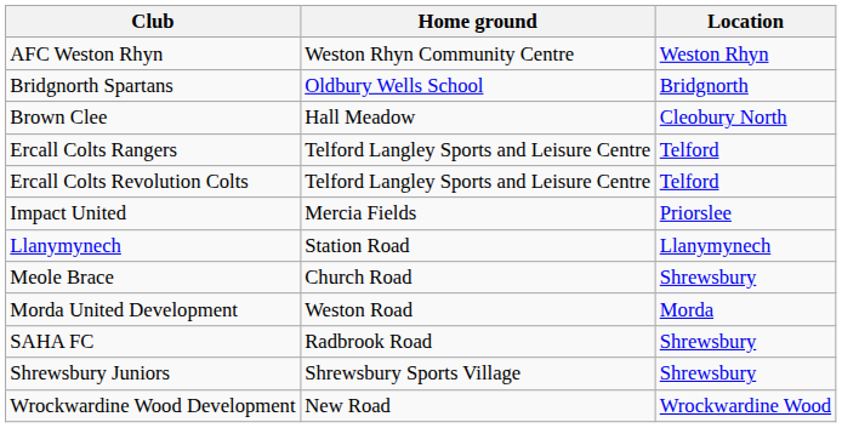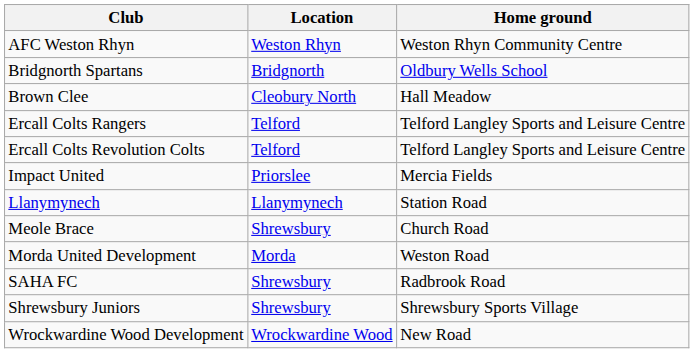 <table class="wikitable">
 <tr>
 <th>Club</th>
+<th>Location</th>
 <th>Home ground</th>
-<th>Location</th>
 </tr>
 <tr>
 <td>AFC Weston Rhyn</td>
+<td><a href='#'>Weston Rhyn</a></td>
 <td>Weston Rhyn Community Centre</td>
-<td><a href='#'>Weston Rhyn</a></td>
 </tr>
 <tr>
 <td>Bridgnorth Spartans</td>
+<td><a href='#'>Bridgnorth</a></td>
 <td><a href='#'>Oldbury Wells School</a></td>
-<td><a href='#'>Bridgnorth</a></td>
 </tr>
 <tr>
 <td>Brown Clee</td>
+<td><a href='#'>Cleobury North</a></td>
 <td>Hall Meadow</td>
-<td><a href='#'>Cleobury North</a></td>
 </tr>
 <tr>
 <td>Ercall Colts Rangers</td>
+<td><a href='#'>Telford</a></td>
 <td>Telford Langley Sports and Leisure Centre</td>
-<td><a href='#'>Telford</a></td>
 </tr>
 <tr>
 <td>Ercall Colts Revolution Colts</td>
+<td><a href='#'>Telford</a></td>
 <td>Telford Langley Sports and Leisure Centre</td>
-<td><a href='#'>Telford</a></td>
 </tr>
 <tr>
 <td>Impact United</td>
+<td><a href='#'>Priorslee</a></td>
 <td>Mercia Fields</td>
-<td><a href='#'>Priorslee</a></td>
 </tr>
 <tr>
 <td><a href='#'>Llanymynech</a></td>
+<td><a href='#'>Llanymynech</a></td>
 <td>Station Road</td>
-<td><a href='#'>Llanymynech</a></td>
 </tr>
 <tr>
 <td>Meole Brace</td>
+<td><a href='#'>Shrewsbury</a></td>
 <td>Church Road</td>
-<td><a href='#'>Shrewsbury</a></td>
 </tr>
 <tr>
 <td>Morda United Development</td>
+<td><a href='#'>Morda</a></td>
 <td>Weston Road</td>
-<td><a href='#'>Morda</a></td>
 </tr>
 <tr>
 <td>SAHA FC</td>
+<td><a href='#'>Shrewsbury</a></td>
 <td>Radbrook Road</td>
-<td><a href='#'>Shrewsbury</a></td>
 </tr>
 <tr>
 <td>Shrewsbury Juniors</td>
+<td><a href='#'>Shrewsbury</a></td>
 <td>Shrewsbury Sports Village</td>
-<td><a href='#'>Shrewsbury</a></td>
 </tr>
 <tr>
 <td>Wrockwardine Wood Development</td>
+<td><a href='#'>Wrockwardine Wood</a></td>
 <td>New Road</td>
-<td><a href='#'>Wrockwardine Wood</a></td>
 </tr>
 </table>
